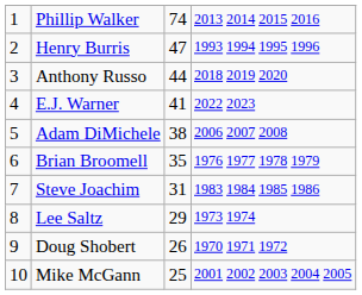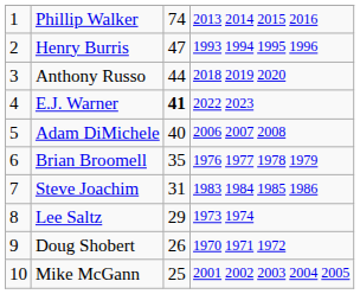 <table class="wikitable">
 <tr>
 </tr>
 <tr>
 <td>1</td>
 <td><a href='#'>Phillip Walker</a></td>
 <td>74</td>
 <td style="font-size:80%;"><a href='#'>2013</a> <a href='#'>2014</a> <a href='#'>2015</a> <a href='#'>2016</a></td>
 </tr>
 <tr>
 <td>2</td>
 <td><a href='#'>Henry Burris</a></td>
 <td>47</td>
 <td style="font-size:80%;"><a href='#'>1993</a> <a href='#'>1994</a> <a href='#'>1995</a> <a href='#'>1996</a></td>
 </tr>
 <tr>
 <td>3</td>
 <td>Anthony Russo</td>
 <td>44</td>
 <td style="font-size:80%;"><a href='#'>2018</a> <a href='#'>2019</a> <a href='#'>2020</a></td>
 </tr>
 <tr>
 <td>4</td>
 <td><a href='#'>E.J. Warner</a></td>
-<td>41</td>
+<td><strong>41</strong></td>
 <td style="font-size:80%;"><a href='#'>2022</a> <a href='#'>2023</a></td>
 </tr>
 <tr>
 <td>5</td>
 <td><a href='#'>Adam DiMichele</a></td>
-<td>38</td>
+<td>40</td>
 <td style="font-size:80%;"><a href='#'>2006</a> <a href='#'>2007</a> <a href='#'>2008</a></td>
 </tr>
 <tr>
 <td>6</td>
 <td><a href='#'>Brian Broomell</a></td>
 <td>35</td>
 <td style="font-size:80%;"><a href='#'>1976</a> <a href='#'>1977</a> <a href='#'>1978</a> <a href='#'>1979</a></td>
 </tr>
 <tr>
 <td>7</td>
 <td><a href='#'>Steve Joachim</a></td>
 <td>31</td>
 <td style="font-size:80%;"><a href='#'>1983</a> <a href='#'>1984</a> <a href='#'>1985</a> <a href='#'>1986</a></td>
 </tr>
 <tr>
 <td>8</td>
 <td><a href='#'>Lee Saltz</a></td>
 <td>29</td>
 <td style="font-size:80%;"><a href='#'>1973</a> <a href='#'>1974</a></td>
 </tr>
 <tr>
 <td>9</td>
 <td>Doug Shobert</td>
 <td>26</td>
 <td style="font-size:80%;"><a href='#'>1970</a> <a href='#'>1971</a> <a href='#'>1972</a></td>
 </tr>
 <tr>
 <td>10</td>
 <td>Mike McGann</td>
 <td>25</td>
 <td style="font-size:80%;"><a href='#'>2001</a> <a href='#'>2002</a> <a href='#'>2003</a> <a href='#'>2004</a> <a href='#'>2005</a></td>
 </tr>
 </table>
